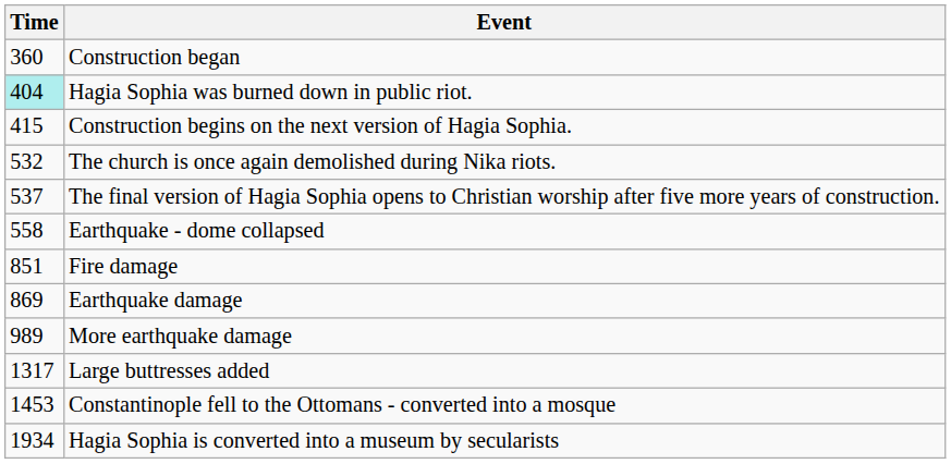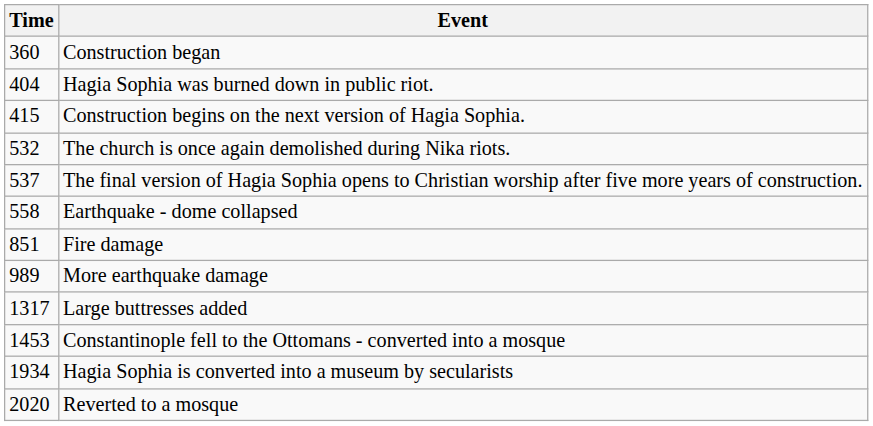 <table class="wikitable">
 <tr>
 <th>Time</th>
 <th>Event</th>
 </tr>
 <tr>
 <td>360</td>
 <td>Construction began</td>
 </tr>
 <tr>
-<td style="background: paleturquoise;">404</td>
+<td>404</td>
 <td>Hagia Sophia was burned down in public riot.</td>
 </tr>
 <tr>
 <td>415</td>
 <td>Construction begins on the next version of Hagia Sophia.</td>
 </tr>
 <tr>
 <td>532</td>
 <td>The church is once again demolished during Nika riots.</td>
 </tr>
 <tr>
 <td>537</td>
 <td>The final version of Hagia Sophia opens to Christian worship after five more years of construction.</td>
 </tr>
 <tr>
 <td>558</td>
 <td>Earthquake - dome collapsed</td>
 </tr>
 <tr>
 <td>851</td>
 <td>Fire damage</td>
 </tr>
 <tr>
-<td>869</td>
-<td>Earthquake damage</td>
-</tr>
-<tr>
 <td>989</td>
 <td>More earthquake damage</td>
 </tr>
 <tr>
 <td>1317</td>
 <td>Large buttresses added</td>
 </tr>
 <tr>
 <td>1453</td>
 <td>Constantinople fell to the Ottomans - converted into a mosque</td>
 </tr>
 <tr>
 <td>1934</td>
 <td>Hagia Sophia is converted into a museum by secularists</td>
 </tr>
+<tr>
+<td>2020</td>
+<td>Reverted to a mosque</td>
+</tr>
 </table>
